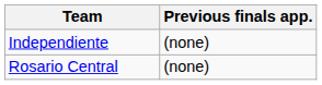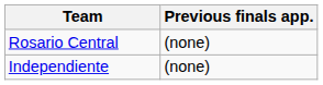 <table class="wikitable">
 <tr>
 <th width=150px>Team</th>
 <th>Previous finals app.</th>
 </tr>
 <tr>
+<td><a href='#'>Rosario Central</a></td>
+<td>(none)</td>
+</tr>
+<tr>
 <td><a href='#'>Independiente</a></td>
 <td>(none)</td>
 </tr>
-<tr>
-<td><a href='#'>Rosario Central</a></td>
-<td>(none)</td>
-</tr>
 </table>
